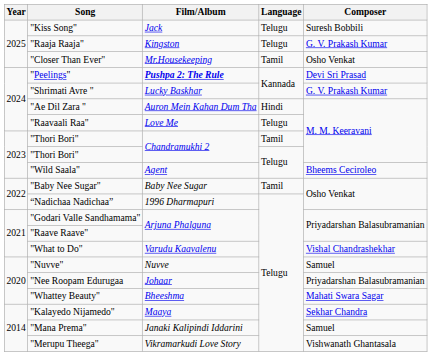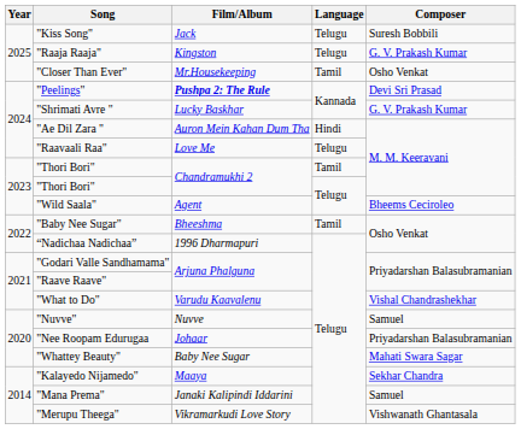 <table class="wikitable" style="font-size: 95%;">
 <tr>
 <th>Year</th>
 <th>Song</th>
 <th>Film/Album</th>
 <th>Language</th>
 <th>Composer</th>
 </tr>
 <tr>
 <td rowspan="3">2025</td>
 <td>"Kiss Song"</td>
 <td><em><a href='#'>Jack</a></em></td>
 <td>Telugu</td>
 <td>Suresh Bobbili</td>
 </tr>
 <tr>
 <td>"Raaja Raaja"</td>
 <td><a href='#'><em>Kingston</em></a></td>
 <td>Telugu</td>
 <td><a href='#'>G. V. Prakash Kumar</a></td>
 </tr>
 <tr>
 <td>"Closer Than Ever"</td>
 <td><a href='#'><em>Mr.Housekeeping</em></a></td>
 <td>Tamil</td>
 <td>Osho Venkat</td>
 </tr>
 <tr>
 <td rowspan="4">2024</td>
 <td>"<a href='#'>Peelings</a>"</td>
 <td><strong><em><a href='#'>Pushpa 2: The Rule</a></em></strong></td>
 <td rowspan="2">Kannada</td>
 <td><a href='#'>Devi Sri Prasad</a></td>
 </tr>
 <tr>
 <td>"Shrimati Avre "</td>
 <td><em><a href='#'>Lucky Baskhar</a></em></td>
 <td><a href='#'>G. V. Prakash Kumar</a></td>
 </tr>
 <tr>
 <td>"Ae Dil Zara "</td>
 <td><em><a href='#'>Auron Mein Kahan Dum Tha</a></em></td>
 <td>Hindi</td>
 <td rowspan="4"><a href='#'>M. M. Keeravani</a></td>
 </tr>
 <tr>
 <td>"Raavaali Raa"</td>
 <td><a href='#'><em>Love Me</em></a></td>
 <td>Telugu</td>
 </tr>
 <tr>
 <td rowspan="3">2023</td>
 <td>"Thori Bori"</td>
 <td rowspan="2"><em><a href='#'>Chandramukhi 2</a></em></td>
 <td>Tamil</td>
 </tr>
 <tr>
 <td>"Thori Bori"</td>
 <td rowspan="2">Telugu</td>
 </tr>
 <tr>
 <td>"Wild Saala"</td>
 <td><a href='#'><em>Agent</em></a></td>
 <td><a href='#'>Bheems Ceciroleo</a></td>
 </tr>
 <tr>
 <td rowspan="2">2022</td>
 <td>"Baby Nee Sugar"</td>
-<td><em>Baby Nee Sugar</em></td>
+<td><a href='#'><em>Bheeshma</em></a></td>
 <td>Tamil</td>
 <td rowspan="2">Osho Venkat</td>
 </tr>
 <tr>
 <td>“Nadichaa Nadichaa”</td>
 <td><em>1996 Dharmapuri</em></td>
 <td rowspan="10">Telugu</td>
 </tr>
 <tr>
 <td rowspan="3">2021</td>
 <td>"Godari Valle Sandhamama"</td>
 <td rowspan="2"><em><a href='#'>Arjuna Phalguna</a></em></td>
 <td rowspan="2">Priyadarshan Balasubramanian</td>
 </tr>
 <tr>
 <td>"Raave Raave"</td>
 </tr>
 <tr>
 <td>"What to Do"</td>
 <td><em><a href='#'>Varudu Kaavalenu</a></em></td>
 <td><a href='#'>Vishal Chandrashekhar</a></td>
 </tr>
 <tr>
 <td rowspan="3">2020</td>
 <td>"Nuvve"</td>
 <td><em>Nuvve</em></td>
 <td>Samuel</td>
 </tr>
 <tr>
 <td>"Nee Roopam Edurugaa</td>
 <td><em><a href='#'>Johaar</a></em></td>
 <td>Priyadarshan Balasubramanian</td>
 </tr>
 <tr>
 <td "Whattey Beauty">"Whattey Beauty"</td>
-<td><a href='#'><em>Bheeshma</em></a></td>
+<td><em>Baby Nee Sugar</em></td>
 <td><a href='#'>Mahati Swara Sagar</a></td>
 </tr>
 <tr>
 <td rowspan="3">2014</td>
 <td "Kalayedo Nijamedo">"Kalayedo Nijamedo"</td>
 <td><em><a href='#'>Maaya</a></em></td>
 <td><a href='#'>Sekhar Chandra</a></td>
 </tr>
 <tr>
 <td "Mana Prema">"Mana Prema"</td>
 <td><em>Janaki Kalipindi Iddarini</em></td>
 <td>Samuel</td>
 </tr>
 <tr>
 <td "Merupu Theega">"Merupu Theega"</td>
 <td><em>Vikramarkudi Love Story</em></td>
 <td>Vishwanath Ghantasala</td>
 </tr>
 </table>
